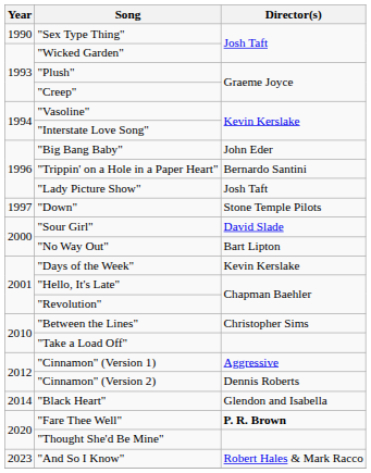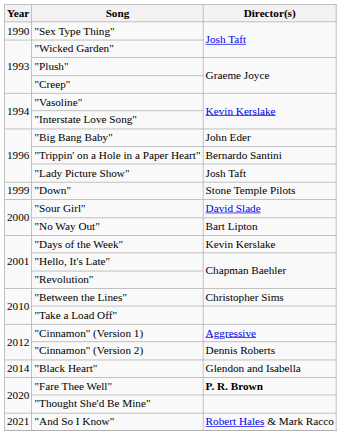 <table class="wikitable">
 <tr>
 <th>Year</th>
 <th>Song</th>
 <th>Director(s)</th>
 </tr>
 <tr>
 <td style="text-align:center;">1990</td>
 <td>"Sex Type Thing"</td>
 <td rowspan="2"><a href='#'>Josh Taft</a></td>
 </tr>
 <tr>
 <td rowspan="3" style="text-align:center;">1993</td>
 <td>"Wicked Garden"</td>
 </tr>
 <tr>
 <td>"Plush"</td>
 <td rowspan="2">Graeme Joyce</td>
 </tr>
 <tr>
 <td>"Creep"</td>
 </tr>
 <tr>
 <td rowspan="2" style="text-align:center;">1994</td>
 <td>"Vasoline"</td>
 <td rowspan="2"><a href='#'>Kevin Kerslake</a></td>
 </tr>
 <tr>
 <td>"Interstate Love Song"</td>
 </tr>
 <tr>
 <td rowspan="3" style="text-align:center;">1996</td>
 <td>"Big Bang Baby"</td>
 <td>John Eder</td>
 </tr>
 <tr>
 <td>"Trippin' on a Hole in a Paper Heart"</td>
 <td>Bernardo Santini</td>
 </tr>
 <tr>
 <td>"Lady Picture Show"</td>
 <td>Josh Taft</td>
 </tr>
 <tr>
-<td style="text-align:center;">1997</td>
+<td style="text-align:center;">1999</td>
 <td>"Down"</td>
 <td>Stone Temple Pilots</td>
 </tr>
 <tr>
 <td rowspan="2" style="text-align:center;">2000</td>
 <td>"Sour Girl"</td>
 <td><a href='#'>David Slade</a></td>
 </tr>
 <tr>
 <td>"No Way Out"</td>
 <td>Bart Lipton</td>
 </tr>
 <tr>
 <td rowspan="3" style="text-align:center;">2001</td>
 <td>"Days of the Week"</td>
 <td>Kevin Kerslake</td>
 </tr>
 <tr>
 <td>"Hello, It's Late"</td>
 <td rowspan="2">Chapman Baehler</td>
 </tr>
 <tr>
 <td>"Revolution"</td>
 </tr>
 <tr>
 <td rowspan="2" style="text-align:center;">2010</td>
 <td>"Between the Lines"</td>
 <td>Christopher Sims</td>
 </tr>
 <tr>
 <td>"Take a Load Off"</td>
 <td></td>
 </tr>
 <tr>
 <td rowspan="2" style="text-align:center;">2012</td>
 <td>"Cinnamon" (Version 1)</td>
 <td><a href='#'>Aggressive</a></td>
 </tr>
 <tr>
 <td>"Cinnamon" (Version 2)</td>
 <td>Dennis Roberts</td>
 </tr>
 <tr>
 <td style="text-align:center;">2014</td>
 <td>"Black Heart"</td>
 <td>Glendon and Isabella</td>
 </tr>
 <tr>
 <td rowspan="2" style="text-align:center;">2020</td>
 <td>"Fare Thee Well"</td>
 <td><strong>P. R. Brown</strong></td>
 </tr>
 <tr>
 <td>"Thought She'd Be Mine"</td>
 <td></td>
 </tr>
 <tr>
-<td style="text-align:center;">2023</td>
+<td style="text-align:center;">2021</td>
 <td>"And So I Know"</td>
 <td><a href='#'>Robert Hales</a> & Mark Racco</td>
 </tr>
 <tr>
 </tr>
 </table>
